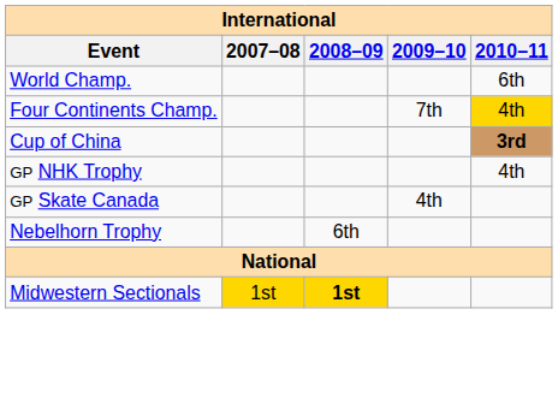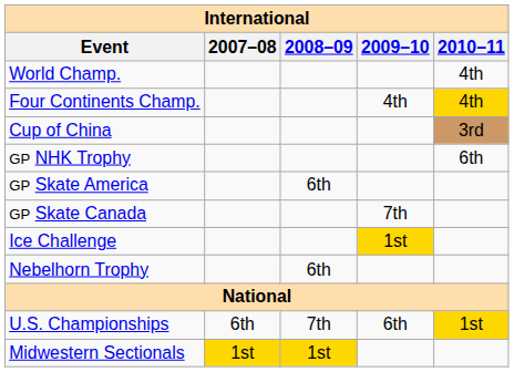 <table class="wikitable" style="text-align:center">
 <tr>
 <th colspan="5" style="background:#ffdead; text-align:center;"><strong>International</strong></th>
 </tr>
 <tr>
 <th>Event</th>
 <th>2007–08</th>
 <th><a href='#'>2008–09</a></th>
 <th><a href='#'>2009–10</a></th>
 <th><a href='#'>2010–11</a></th>
 </tr>
 <tr>
 <td align=left><a href='#'>World Champ.</a></td>
 <td></td>
 <td></td>
 <td></td>
-<td>6th</td>
+<td>4th</td>
 </tr>
 <tr>
 <td align=left><a href='#'>Four Continents Champ.</a></td>
 <td></td>
 <td></td>
-<td>7th</td>
+<td>4th</td>
 <td style="background: gold;">4th</td>
 </tr>
 <tr>
 <td align=left> <a href='#'>Cup of China</a></td>
 <td></td>
 <td></td>
 <td></td>
-<td style="background:#c96;"><strong>3rd</strong></td>
+<td style="background:#c96;">3rd</td>
 </tr>
 <tr>
 <td align=left><small>GP</small> <a href='#'>NHK Trophy</a></td>
 <td></td>
 <td></td>
 <td></td>
-<td>4th</td>
+<td>6th</td>
+</tr>
+<tr>
+<td align=left><small>GP</small> <a href='#'>Skate America</a></td>
+<td></td>
+<td>6th</td>
+<td></td>
+<td></td>
 </tr>
 <tr>
 <td align=left><small>GP</small> <a href='#'>Skate Canada</a></td>
 <td></td>
 <td></td>
-<td>4th</td>
+<td>7th</td>
+<td></td>
+</tr>
+<tr>
+<td align=left><a href='#'>Ice Challenge</a></td>
+<td></td>
+<td></td>
+<td style="background:gold;">1st</td>
 <td></td>
 </tr>
 <tr>
 <td align=left><a href='#'>Nebelhorn Trophy</a></td>
 <td></td>
 <td>6th</td>
 <td></td>
 <td></td>
 </tr>
 <tr>
 <th colspan="5" style="background:#ffdead; text-align:center;"><strong>National</strong></th>
 </tr>
 <tr>
+<td align=left><a href='#'>U.S. Championships</a></td>
+<td>6th</td>
+<td>7th</td>
+<td>6th</td>
+<td style="background:gold;">1st</td>
+</tr>
+<tr>
 <td align=left><a href='#'>Midwestern Sectionals</a></td>
 <td style="background:gold;">1st</td>
-<td style="background:gold;"><strong>1st</strong></td>
+<td style="background:gold;">1st</td>
 <td></td>
 <td></td>
 </tr>
 </table>
